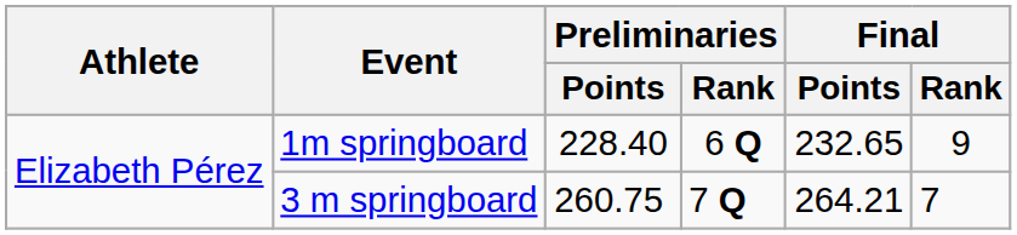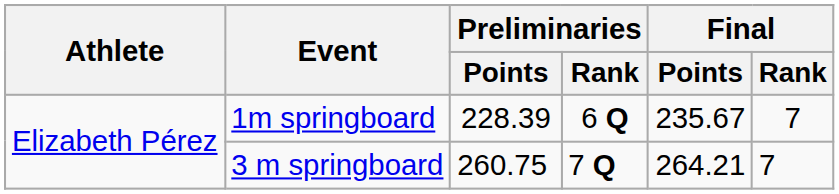 <table class=wikitable style="font-size:90%">
 <tr>
 <th rowspan="2">Athlete</th>
 <th rowspan="2">Event</th>
 <th colspan="2">Preliminaries</th>
 <th colspan="2">Final</th>
 </tr>
 <tr style="font-size:95%">
 <th>Points</th>
 <th>Rank</th>
 <th>Points</th>
 <th>Rank</th>
 </tr>
 <tr align=center>
 <td align=left rowspan=2><a href='#'>Elizabeth Pérez</a></td>
 <td align=left><a href='#'>1m springboard</a></td>
-<td>228.40</td>
+<td>228.39</td>
 <td>6 <strong>Q</strong></td>
-<td>232.65</td>
-<td>9</td>
+<td>235.67</td>
+<td>7</td>
 </tr>
 <tr>
 <td align=left><a href='#'>3 m springboard</a></td>
 <td>260.75</td>
 <td>7  <strong>Q</strong></td>
 <td>264.21</td>
 <td>7</td>
 </tr>
 </table>
